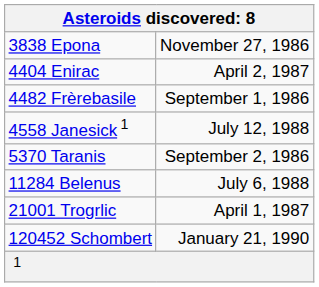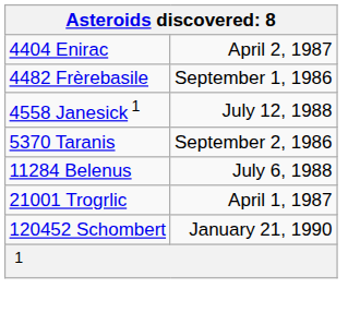 <table class="wikitable floatright" style="font-size: 0.9em;">
 <tr>
 <th colspan=2><a href='#'>Asteroids</a> discovered: 8</th>
-</tr>
-<tr>
-<td><a href='#'>3838 Epona</a></td>
-<td align="right">November 27, 1986</td>
 </tr>
 <tr>
 <td><a href='#'>4404 Enirac</a></td>
 <td align="right">April 2, 1987</td>
 </tr>
 <tr>
 <td><a href='#'>4482 Frèrebasile</a></td>
 <td align="right">September 1, 1986</td>
 </tr>
 <tr>
 <td><a href='#'>4558 Janesick</a> <sup>1</sup></td>
 <td align="right">July 12, 1988</td>
 </tr>
 <tr>
 <td><a href='#'>5370 Taranis</a></td>
 <td align="right">September 2, 1986</td>
 </tr>
 <tr>
 <td><a href='#'>11284 Belenus</a></td>
 <td align="right">July 6, 1988</td>
 </tr>
 <tr>
 <td><a href='#'>21001 Trogrlic</a></td>
 <td align="right">April 1, 1987</td>
 </tr>
 <tr>
 <td><a href='#'>120452 Schombert</a></td>
 <td align="right">January 21, 1990</td>
 </tr>
 <tr>
 <td colspan=2 style="background-color: #f2f2f2;"> <sup>1</sup> </td>
 </tr>
 </table>
